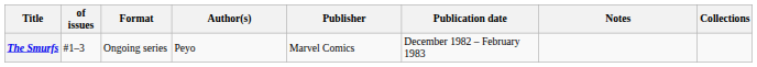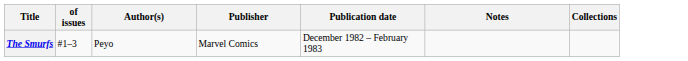 <table class="wikitable">
 <tr>
 <th>Title</th>
 <th style="width:40pt"> of issues</th>
-<th style="width:75pt">Format</th>
 <th style="width:125pt">Author(s)</th>
 <th style="width:125pt">Publisher</th>
 <th style="width:150pt">Publication date</th>
 <th style="width:175pt">Notes</th>
 <th>Collections</th>
 </tr>
 <tr>
 <th><em><a href='#'>The Smurfs</a></em></th>
 <td>#1–3</td>
-<td>Ongoing series</td>
 <td>Peyo</td>
 <td>Marvel Comics</td>
 <td>December 1982 – February 1983</td>
 <td></td>
 <td></td>
 </tr>
 </table>
